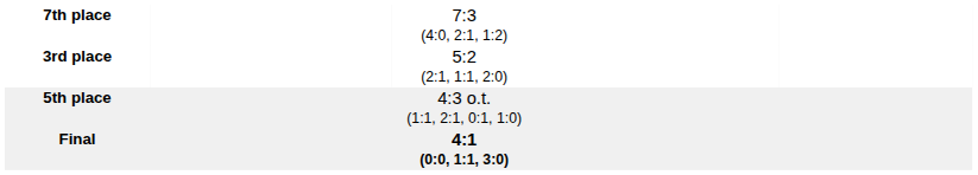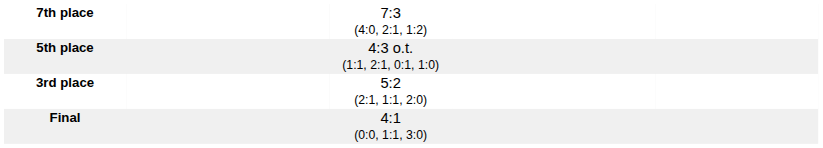 <table style="width: 70%; background: #F0F0F0;" cellspacing="0">
 <tr style="background: #FFFFFF;" valign="top">
 <td align="center" width="15%" style="font-size:90%;"><strong>7th place</strong></td>
 <td width="25%" align="right"></td>
 <td width="15%" align="center">7:3<br><small>(4:0, 2:1, 1:2)</small></td>
 <td width="25%" align="left"></td>
+<td style="font-size:85%;"></td>
+</tr>
+<tr valign="top">
+<td align="center" style="font-size:90%;"><strong>5th place</strong></td>
+<td align="right"></td>
+<td align="center">4:3 o.t.<br><small>(1:1, 2:1, 0:1, 1:0)</small></td>
+<td align="left"></td>
 <td style="font-size:85%;"></td>
 </tr>
 <tr style="background: #FFFFFF;" valign="top">
 <td align="center" width="15%" style="font-size:90%;"><strong>3rd place</strong></td>
 <td align="right"></td>
 <td align="center">5:2<br><small>(2:1, 1:1, 2:0)</small></td>
 <td align="left"></td>
 <td style="font-size:85%;"></td>
 </tr>
 <tr valign="top">
-<td align="center" style="font-size:90%;"><strong>5th place</strong></td>
-<td align="right"></td>
-<td align="center">4:3 o.t.<br><small>(1:1, 2:1, 0:1, 1:0)</small></td>
-<td align="left"></td>
-<td style="font-size:85%;"></td>
-</tr>
-<tr valign="top">
 <td align="center" style="font-size:90%;"><strong>Final</strong></td>
 <td align="right"></td>
-<td align="center"><strong>4:1<br><small>(0:0, 1:1, 3:0)</small></strong></td>
+<td align="center">4:1<br><small>(0:0, 1:1, 3:0)</small></td>
 <td align="left"></td>
 <td style="font-size:85%;"></td>
 </tr>
 </table>
